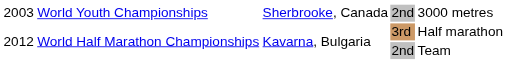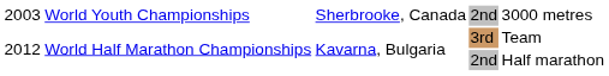 <table>
 <tr>
 <td>2003</td>
 <td><a href='#'>World Youth Championships</a></td>
 <td><a href='#'>Sherbrooke</a>, Canada</td>
 <td bgcolor=silver>2nd</td>
 <td>3000 metres</td>
 <td></td>
 </tr>
 <tr>
 <td rowspan=2>2012</td>
 <td rowspan=2><a href='#'>World Half Marathon Championships</a></td>
 <td rowspan=2><a href='#'>Kavarna</a>, Bulgaria</td>
 <td bgcolor=cc9966>3rd</td>
-<td>Half marathon</td>
+<td>Team</td>
 <td></td>
 </tr>
 <tr>
 <td bgcolor=silver>2nd</td>
-<td>Team</td>
+<td>Half marathon</td>
 </tr>
 </table>
